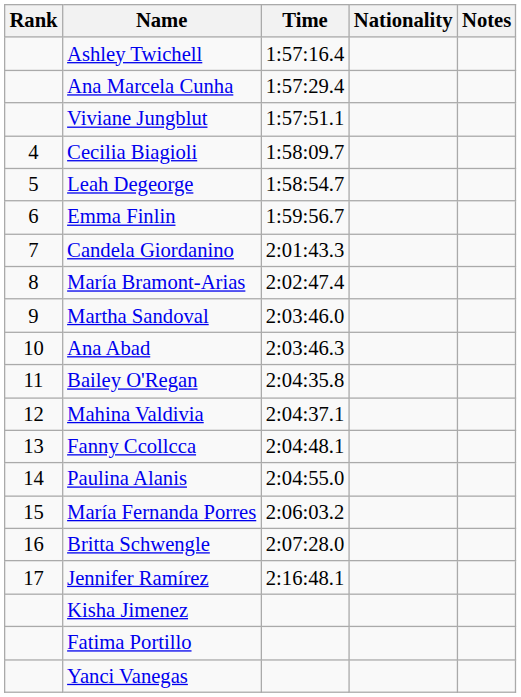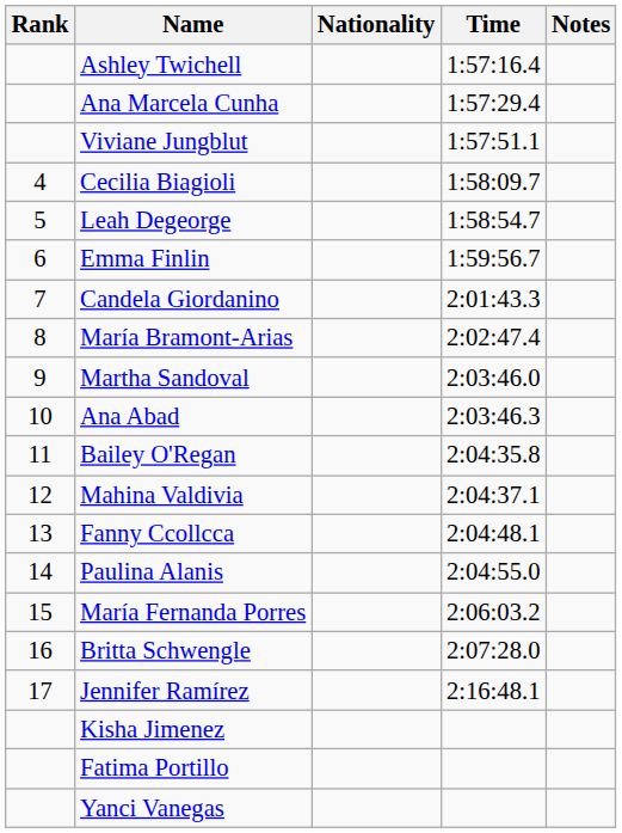 <table class="wikitable sortable" style="text-align:center">
 <tr>
 <th>Rank</th>
 <th>Name</th>
+<th>Nationality</th>
 <th>Time</th>
-<th>Nationality</th>
 <th>Notes</th>
 </tr>
 <tr>
 <td></td>
 <td align="left"><a href='#'>Ashley Twichell</a></td>
+<td align="left"></td>
 <td>1:57:16.4</td>
-<td align="left"></td>
 <td></td>
 </tr>
 <tr>
 <td></td>
 <td align="left"><a href='#'>Ana Marcela Cunha</a></td>
+<td align="left"></td>
 <td>1:57:29.4</td>
-<td align="left"></td>
 <td></td>
 </tr>
 <tr>
 <td></td>
 <td align="left"><a href='#'>Viviane Jungblut</a></td>
+<td align="left"></td>
 <td>1:57:51.1</td>
-<td align="left"></td>
 <td></td>
 </tr>
 <tr>
 <td>4</td>
 <td align="left"><a href='#'>Cecilia Biagioli</a></td>
+<td align="left"></td>
 <td>1:58:09.7</td>
-<td align="left"></td>
 <td></td>
 </tr>
 <tr>
 <td>5</td>
 <td align="left"><a href='#'>Leah Degeorge</a></td>
+<td align="left"></td>
 <td>1:58:54.7</td>
-<td align="left"></td>
 <td></td>
 </tr>
 <tr>
 <td>6</td>
 <td align="left"><a href='#'>Emma Finlin</a></td>
+<td align="left"></td>
 <td>1:59:56.7</td>
-<td align="left"></td>
 <td></td>
 </tr>
 <tr>
 <td>7</td>
 <td align="left"><a href='#'>Candela Giordanino</a></td>
+<td align="left"></td>
 <td>2:01:43.3</td>
-<td align="left"></td>
 <td></td>
 </tr>
 <tr>
 <td>8</td>
 <td align="left"><a href='#'>María Bramont-Arias</a></td>
+<td align="left"></td>
 <td>2:02:47.4</td>
-<td align="left"></td>
 <td></td>
 </tr>
 <tr>
 <td>9</td>
 <td align="left"><a href='#'>Martha Sandoval</a></td>
+<td align="left"></td>
 <td>2:03:46.0</td>
-<td align="left"></td>
 <td></td>
 </tr>
 <tr>
 <td>10</td>
 <td align="left"><a href='#'>Ana Abad</a></td>
+<td align="left"></td>
 <td>2:03:46.3</td>
-<td align="left"></td>
 <td></td>
 </tr>
 <tr>
 <td>11</td>
 <td align="left"><a href='#'>Bailey O'Regan</a></td>
+<td align="left"></td>
 <td>2:04:35.8</td>
-<td align="left"></td>
 <td></td>
 </tr>
 <tr>
 <td>12</td>
 <td align="left"><a href='#'>Mahina Valdivia</a></td>
+<td align="left"></td>
 <td>2:04:37.1</td>
-<td align="left"></td>
 <td></td>
 </tr>
 <tr>
 <td>13</td>
 <td align="left"><a href='#'>Fanny Ccollcca</a></td>
+<td align="left"></td>
 <td>2:04:48.1</td>
-<td align="left"></td>
 <td></td>
 </tr>
 <tr>
 <td>14</td>
 <td align="left"><a href='#'>Paulina Alanis</a></td>
+<td align="left"></td>
 <td>2:04:55.0</td>
-<td align="left"></td>
 <td></td>
 </tr>
 <tr>
 <td>15</td>
 <td align="left"><a href='#'>María Fernanda Porres</a></td>
+<td align="left"></td>
 <td>2:06:03.2</td>
-<td align="left"></td>
 <td></td>
 </tr>
 <tr>
 <td>16</td>
 <td align="left"><a href='#'>Britta Schwengle</a></td>
+<td align="left"></td>
 <td>2:07:28.0</td>
-<td align="left"></td>
 <td></td>
 </tr>
 <tr>
 <td>17</td>
 <td align="left"><a href='#'>Jennifer Ramírez</a></td>
+<td align="left"></td>
 <td>2:16:48.1</td>
-<td align="left"></td>
 <td></td>
 </tr>
 <tr>
 <td></td>
 <td align="left"><a href='#'>Kisha Jimenez</a></td>
+<td align="left"></td>
 <td></td>
-<td align="left"></td>
 <td></td>
 </tr>
 <tr>
 <td></td>
 <td align="left"><a href='#'>Fatima Portillo</a></td>
+<td align="left"></td>
 <td></td>
-<td align="left"></td>
 <td></td>
 </tr>
 <tr>
 <td></td>
 <td align="left"><a href='#'>Yanci Vanegas</a></td>
+<td align="left"></td>
 <td></td>
-<td align="left"></td>
 <td></td>
 </tr>
 </table>
